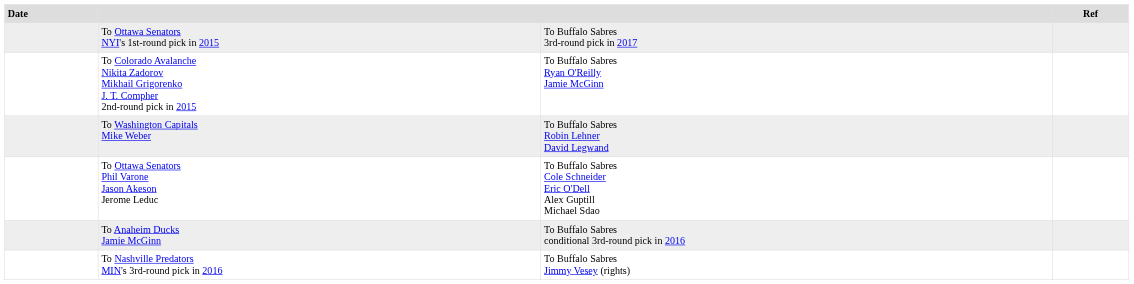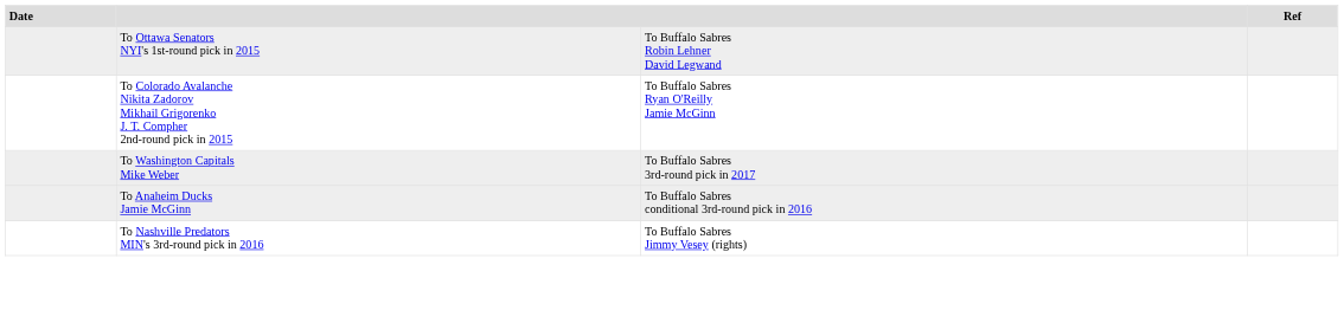 <table border=1 style="border-collapse:collapse" bordercolor="#DFDFDF" cellpadding="5" width=90%>
 <tr bgcolor="#dddddd">
 <td><strong>Date</strong></td>
 <th colspan="2"></th>
 <th><strong>Ref</strong></th>
 </tr>
 <tr bgcolor="eeeeee">
 <td></td>
 <td valign="top">To <a href='#'>Ottawa Senators</a><br><a href='#'>NYI</a>'s 1st-round pick in <a href='#'>2015</a></td>
-<td valign="top">To Buffalo Sabres<br>3rd-round pick in <a href='#'>2017</a></td>
+<td valign="top">To Buffalo Sabres<br><a href='#'>Robin Lehner</a><br><a href='#'>David Legwand</a></td>
 <td></td>
 </tr>
 <tr>
 <td></td>
 <td valign="top">To <a href='#'>Colorado Avalanche</a><br><a href='#'>Nikita Zadorov</a><br><a href='#'>Mikhail Grigorenko</a><br><a href='#'>J. T. Compher</a><br>2nd-round pick in <a href='#'>2015</a></td>
 <td valign="top">To Buffalo Sabres<br><a href='#'>Ryan O'Reilly</a><br><a href='#'>Jamie McGinn</a></td>
 <td></td>
 </tr>
 <tr bgcolor="eeeeee">
 <td></td>
 <td valign="top">To <a href='#'>Washington Capitals</a><br><a href='#'>Mike Weber</a></td>
-<td valign="top">To Buffalo Sabres<br><a href='#'>Robin Lehner</a><br><a href='#'>David Legwand</a></td>
-<td></td>
-</tr>
-<tr>
-<td></td>
-<td valign="top">To <a href='#'>Ottawa Senators</a><br><a href='#'>Phil Varone</a><br><a href='#'>Jason Akeson</a><br>Jerome Leduc</td>
-<td valign="top">To Buffalo Sabres<br><a href='#'>Cole Schneider</a><br><a href='#'>Eric O'Dell</a><br>Alex Guptill<br>Michael Sdao</td>
+<td valign="top">To Buffalo Sabres<br>3rd-round pick in <a href='#'>2017</a></td>
 <td></td>
 </tr>
 <tr bgcolor="eeeeee">
 <td></td>
 <td valign="top">To <a href='#'>Anaheim Ducks</a><br><a href='#'>Jamie McGinn</a></td>
 <td valign="top">To Buffalo Sabres<br>conditional 3rd-round pick in <a href='#'>2016</a></td>
 <td></td>
 </tr>
 <tr>
 <td></td>
 <td valign="top">To <a href='#'>Nashville Predators</a><br><a href='#'>MIN</a>'s 3rd-round pick in <a href='#'>2016</a></td>
 <td valign="top">To Buffalo Sabres<br><a href='#'>Jimmy Vesey</a> (rights)</td>
 <td></td>
 </tr>
 </table>
